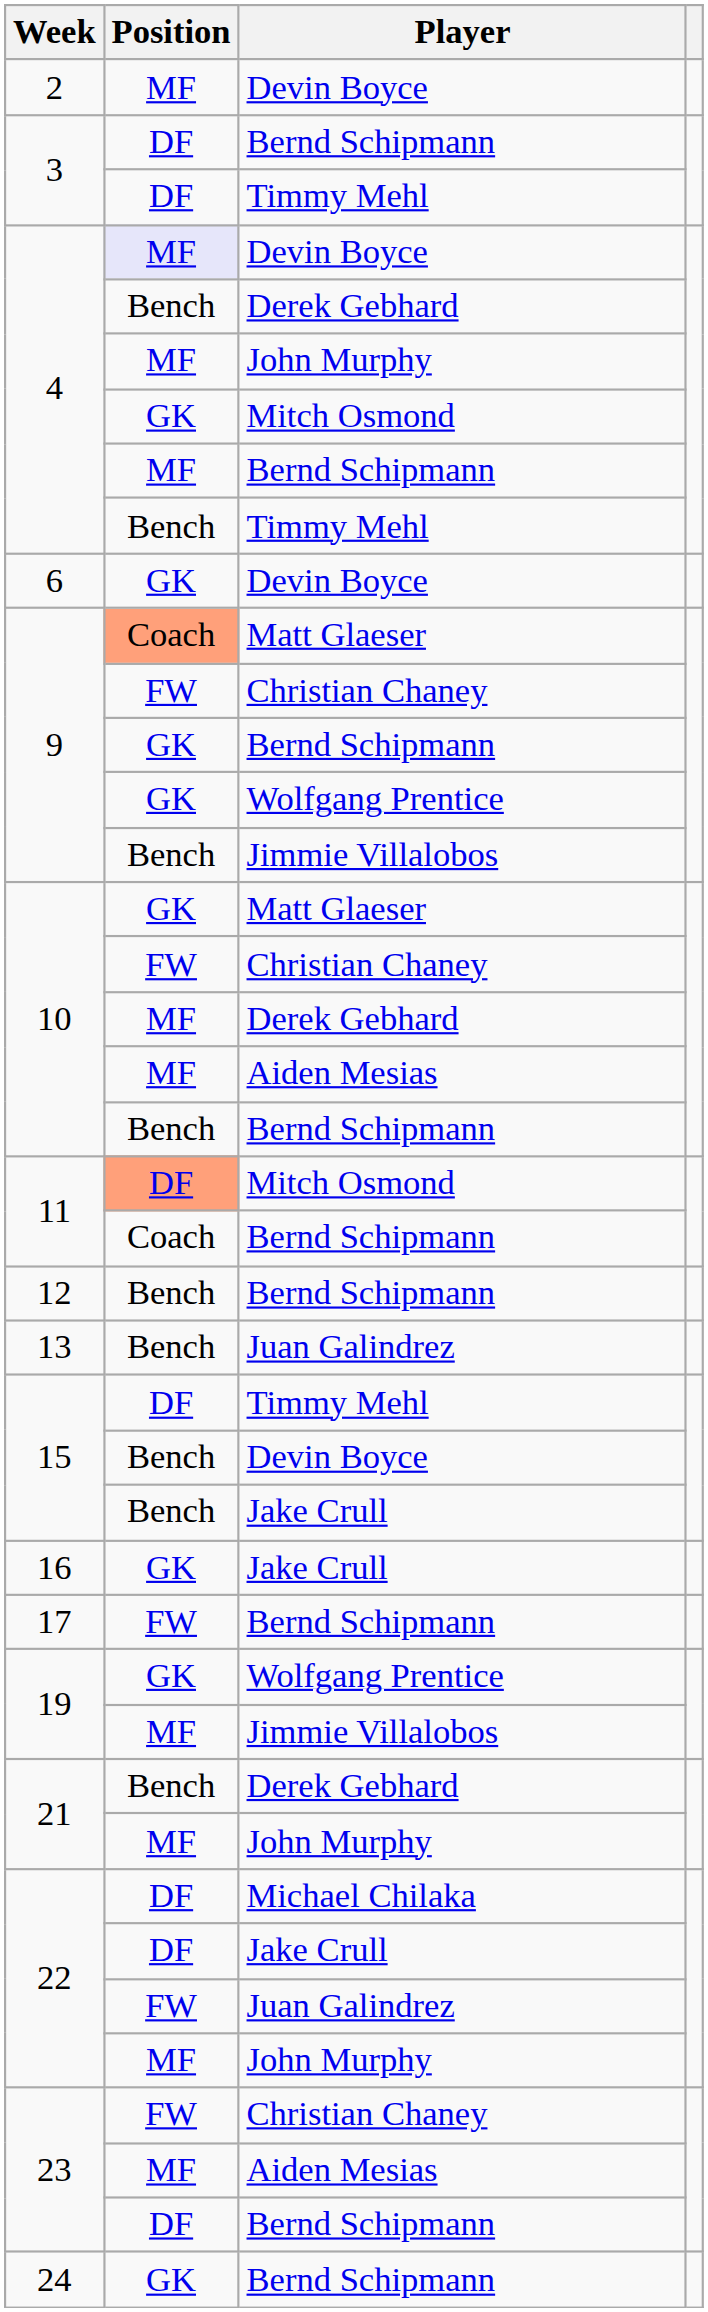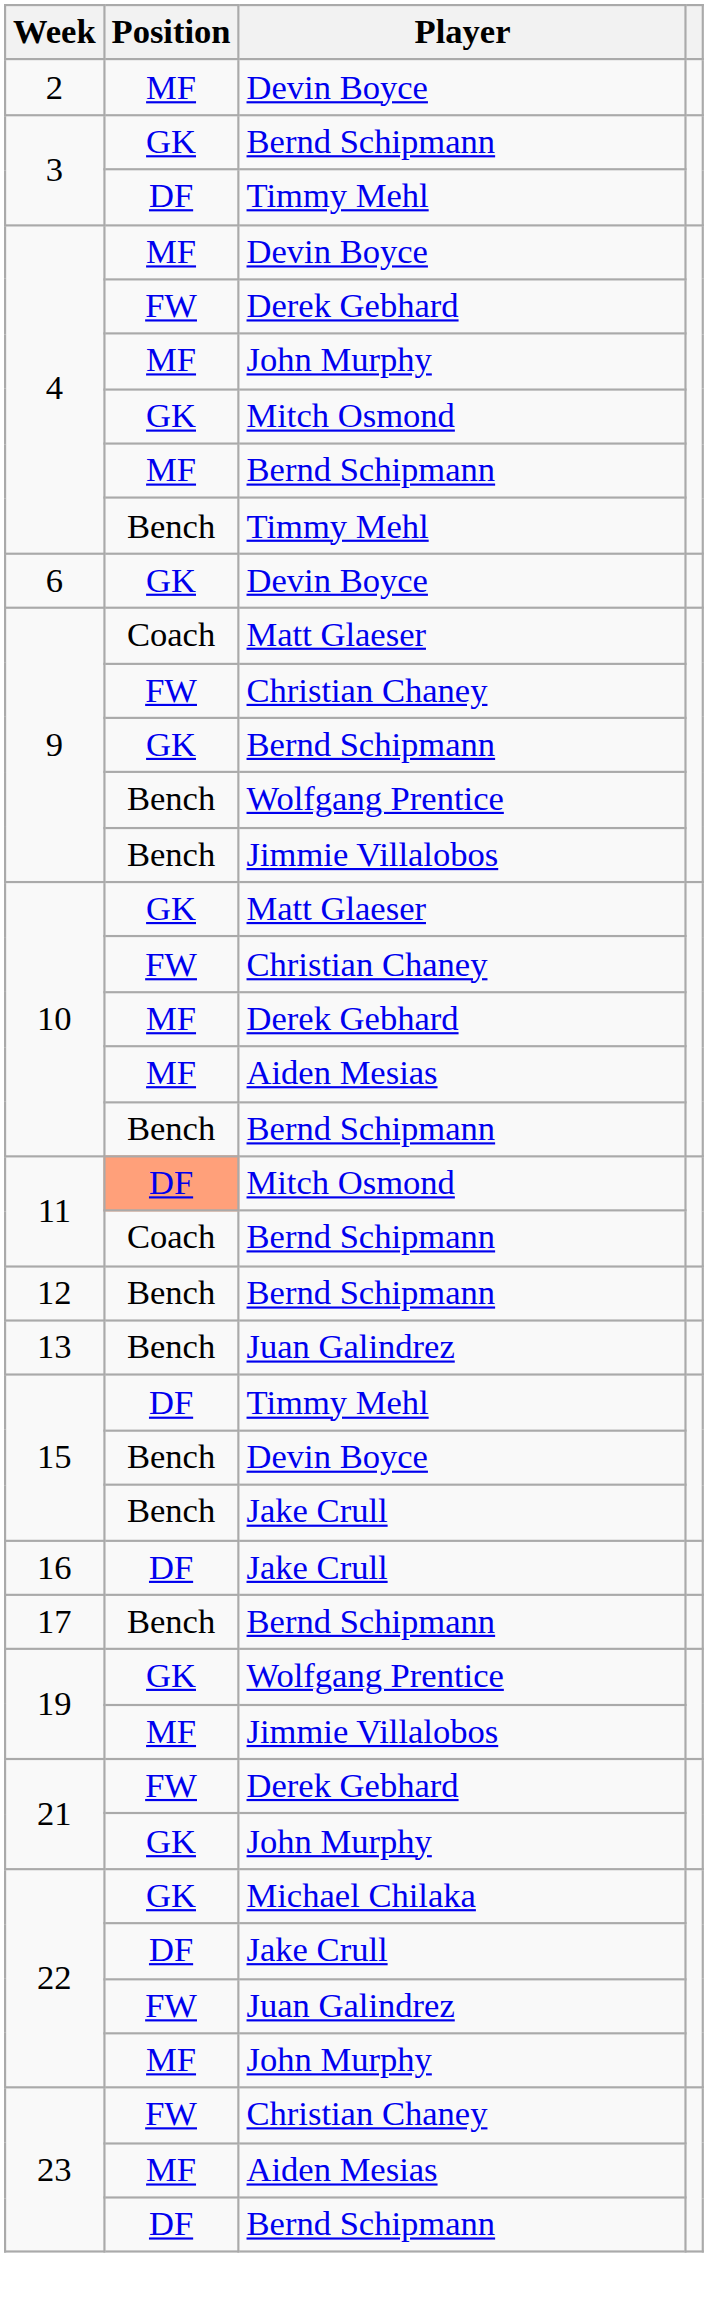 <table class="wikitable sortable" style="text-align:center;">
 <tr>
 <th>Week</th>
 <th>Position</th>
 <th style="width:200px">Player</th>
 <th class="unsortable"></th>
 </tr>
 <tr>
 <td>2</td>
 <td><a href='#'>MF</a></td>
 <td style="text-align:left;" data-sort-value="Boyce, Devin"> <a href='#'>Devin Boyce</a></td>
 <td></td>
 </tr>
 <tr>
 <td rowspan="2">3</td>
-<td><a href='#'>DF</a></td>
+<td><a href='#'>GK</a></td>
 <td style="text-align:left;" data-sort-value="Schipmann, Bernd"> <a href='#'>Bernd Schipmann</a></td>
 <td rowspan="2"></td>
 </tr>
 <tr>
 <td><a href='#'>DF</a></td>
 <td style="text-align:left;" data-sort-value="Mehl, Timmy"> <a href='#'>Timmy Mehl</a></td>
 </tr>
 <tr>
 <td rowspan="6">4</td>
-<td style="background: lavender;"><a href='#'>MF</a></td>
+<td><a href='#'>MF</a></td>
 <td style="text-align:left;" data-sort-value="Boyce, Devin"> <a href='#'>Devin Boyce</a></td>
 <td rowspan="6"></td>
 </tr>
 <tr>
-<td>Bench</td>
+<td><a href='#'>FW</a></td>
 <td style="text-align:left;" data-sort-value="Gebhard, Derek"> <a href='#'>Derek Gebhard</a></td>
 </tr>
 <tr>
 <td><a href='#'>MF</a></td>
 <td style="text-align:left;" data-sort-value="Murphy, John"> <a href='#'>John Murphy</a></td>
 </tr>
 <tr>
 <td><a href='#'>GK</a></td>
 <td style="text-align:left;" data-sort-value="Osmond, Mitch"> <a href='#'>Mitch Osmond</a></td>
 </tr>
 <tr>
 <td><a href='#'>MF</a></td>
 <td style="text-align:left;" data-sort-value="Schipmann, Bernd"> <a href='#'>Bernd Schipmann</a></td>
 </tr>
 <tr>
 <td>Bench</td>
 <td style="text-align:left;" data-sort-value="Mehl, Timmy"> <a href='#'>Timmy Mehl</a></td>
 </tr>
 <tr>
 <td>6</td>
 <td><a href='#'>GK</a></td>
 <td style="text-align:left;" data-sort-value="Boyce, Devin"> <a href='#'>Devin Boyce</a></td>
 <td></td>
 </tr>
 <tr>
 <td rowspan="5">9</td>
-<td style="background: lightsalmon;">Coach</td>
+<td>Coach</td>
 <td style="text-align:left;" data-sort-value="Glaeser, Matt"> <a href='#'>Matt Glaeser</a></td>
 <td rowspan="5"></td>
 </tr>
 <tr>
 <td><a href='#'>FW</a></td>
 <td style="text-align:left;" data-sort-value="Chaney, Christian"> <a href='#'>Christian Chaney</a></td>
 </tr>
 <tr>
 <td><a href='#'>GK</a></td>
 <td style="text-align:left;" data-sort-value="Schipmann, Bernd"> <a href='#'>Bernd Schipmann</a></td>
 </tr>
 <tr>
-<td><a href='#'>GK</a></td>
+<td>Bench</td>
 <td style="text-align:left;" data-sort-value="Prentice, Wolfgang"> <a href='#'>Wolfgang Prentice</a></td>
 </tr>
 <tr>
 <td>Bench</td>
 <td style="text-align:left;" data-sort-value="Villalobos, Jimmie"> <a href='#'>Jimmie Villalobos</a></td>
 </tr>
 <tr>
 <td rowspan="5">10</td>
 <td><a href='#'>GK</a></td>
 <td style="text-align:left;" data-sort-value="Glaeser, Matt"> <a href='#'>Matt Glaeser</a></td>
 <td rowspan="5"></td>
 </tr>
 <tr>
 <td><a href='#'>FW</a></td>
 <td style="text-align:left;" data-sort-value="Chaney, Christian"> <a href='#'>Christian Chaney</a></td>
 </tr>
 <tr>
 <td><a href='#'>MF</a></td>
 <td style="text-align:left;" data-sort-value="Gebhard, Derek"> <a href='#'>Derek Gebhard</a></td>
 </tr>
 <tr>
 <td><a href='#'>MF</a></td>
 <td style="text-align:left;" data-sort-value="Mesias, Aiden"> <a href='#'>Aiden Mesias</a></td>
 </tr>
 <tr>
 <td>Bench</td>
 <td style="text-align:left;" data-sort-value="Schipmann, Bernd"> <a href='#'>Bernd Schipmann</a></td>
 </tr>
 <tr>
 <td rowspan="2">11</td>
 <td style="background: lightsalmon;"><a href='#'>DF</a></td>
 <td style="text-align:left;" data-sort-value="Osmond, Mitch"> <a href='#'>Mitch Osmond</a></td>
 <td rowspan="2"></td>
 </tr>
 <tr>
 <td>Coach</td>
 <td style="text-align:left;" data-sort-value="Schipmann, Bernd"> <a href='#'>Bernd Schipmann</a></td>
 </tr>
 <tr>
 <td>12</td>
 <td>Bench</td>
 <td style="text-align:left;" data-sort-value="Schipmann, Bernd"> <a href='#'>Bernd Schipmann</a></td>
 <td></td>
 </tr>
 <tr>
 <td>13</td>
 <td>Bench</td>
 <td style="text-align:left;" data-sort-value="Galindrez, Juan"> <a href='#'>Juan Galindrez</a></td>
 <td></td>
 </tr>
 <tr>
 <td rowspan="3">15</td>
 <td><a href='#'>DF</a></td>
 <td style="text-align:left;" data-sort-value="Mehl, Timmy"> <a href='#'>Timmy Mehl</a></td>
 <td rowspan="3"></td>
 </tr>
 <tr>
 <td>Bench</td>
 <td style="text-align:left;" data-sort-value="Boyce, Devin"> <a href='#'>Devin Boyce</a></td>
 </tr>
 <tr>
 <td>Bench</td>
 <td style="text-align:left;" data-sort-value="Crull, Jake"> <a href='#'>Jake Crull</a></td>
 </tr>
 <tr>
 <td>16</td>
-<td><a href='#'>GK</a></td>
+<td><a href='#'>DF</a></td>
 <td style="text-align:left;" data-sort-value="Crull, Jake"> <a href='#'>Jake Crull</a></td>
 <td></td>
 </tr>
 <tr>
 <td>17</td>
-<td><a href='#'>FW</a></td>
+<td>Bench</td>
 <td style="text-align:left;" data-sort-value="Schipmann, Bernd"> <a href='#'>Bernd Schipmann</a></td>
 <td></td>
 </tr>
 <tr>
 <td rowspan="2">19</td>
 <td><a href='#'>GK</a></td>
 <td style="text-align:left;" data-sort-value="Prentice, Wolfgang"> <a href='#'>Wolfgang Prentice</a></td>
 <td rowspan="2"></td>
 </tr>
 <tr>
 <td><a href='#'>MF</a></td>
 <td style="text-align:left;" data-sort-value="Villalobos, Jimmie"> <a href='#'>Jimmie Villalobos</a></td>
 </tr>
 <tr>
 <td rowspan="2">21</td>
-<td>Bench</td>
+<td><a href='#'>FW</a></td>
 <td style="text-align:left;" data-sort-value="Gebhard, Derek"> <a href='#'>Derek Gebhard</a></td>
 <td rowspan="2"></td>
 </tr>
 <tr>
-<td><a href='#'>MF</a></td>
+<td><a href='#'>GK</a></td>
 <td style="text-align:left;" data-sort-value="Murphy, John"> <a href='#'>John Murphy</a></td>
 </tr>
 <tr>
 <td rowspan="4">22</td>
-<td><a href='#'>DF</a></td>
+<td><a href='#'>GK</a></td>
 <td style="text-align:left;" data-sort-value="Chilaka, Michael"> <a href='#'>Michael Chilaka</a></td>
 <td rowspan="4"></td>
 </tr>
 <tr>
 <td><a href='#'>DF</a></td>
 <td style="text-align:left;" data-sort-value="Crull, Jake"> <a href='#'>Jake Crull</a></td>
 </tr>
 <tr>
 <td><a href='#'>FW</a></td>
 <td style="text-align:left;" data-sort-value="Galindrez, Juan"> <a href='#'>Juan Galindrez</a></td>
 </tr>
 <tr>
 <td><a href='#'>MF</a></td>
 <td style="text-align:left;" data-sort-value="Murphy, John"> <a href='#'>John Murphy</a></td>
 </tr>
 <tr>
 <td rowspan="3">23</td>
 <td><a href='#'>FW</a></td>
 <td style="text-align:left;" data-sort-value="Chaney, Christian"> <a href='#'>Christian Chaney</a></td>
 <td rowspan="3"></td>
 </tr>
 <tr>
 <td><a href='#'>MF</a></td>
 <td style="text-align:left;" data-sort-value="Mesias, Aiden"> <a href='#'>Aiden Mesias</a></td>
 </tr>
 <tr>
 <td><a href='#'>DF</a></td>
 <td style="text-align:left;" data-sort-value="Schipmann, Bernd"> <a href='#'>Bernd Schipmann</a></td>
 </tr>
-<tr>
-<td>24</td>
-<td><a href='#'>GK</a></td>
-<td style="text-align:left;" data-sort-value="Schipmann, Bernd"> <a href='#'>Bernd Schipmann</a></td>
-<td></td>
-</tr>
 </table>
